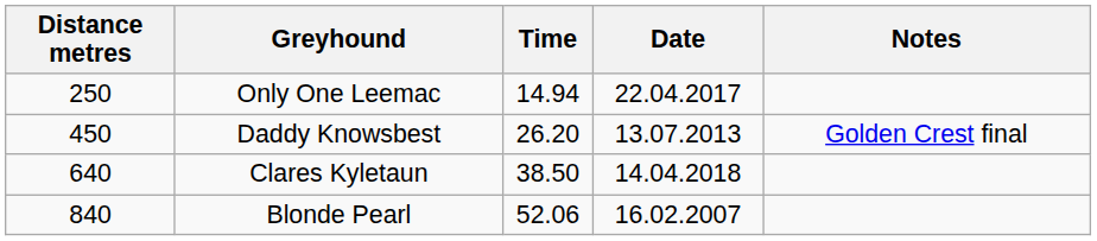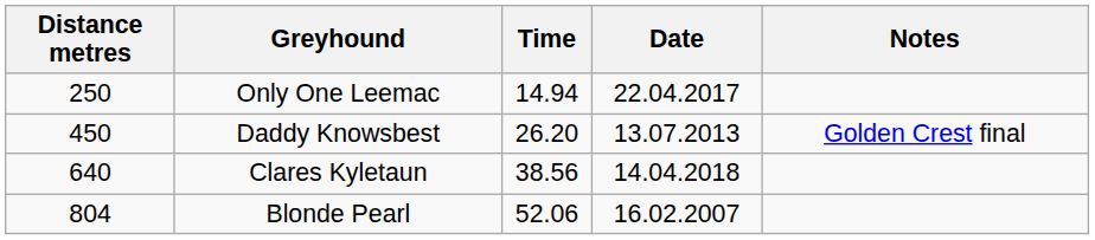 <table class="wikitable" style="font-size: 100%">
 <tr>
 <th width=100>Distance<br>metres</th>
 <th width=200>Greyhound</th>
 <th width=50>Time</th>
 <th width=100>Date</th>
 <th width=200>Notes</th>
 </tr>
 <tr align=center>
 <td>250</td>
 <td>Only One Leemac</td>
 <td>14.94</td>
 <td>22.04.2017</td>
 <td></td>
 </tr>
 <tr align=center>
 <td>450</td>
 <td>Daddy Knowsbest</td>
 <td>26.20</td>
 <td>13.07.2013</td>
 <td><a href='#'>Golden Crest</a> final</td>
 </tr>
 <tr align=center>
 <td>640</td>
 <td>Clares Kyletaun</td>
-<td>38.50</td>
+<td>38.56</td>
 <td>14.04.2018</td>
 <td></td>
 </tr>
 <tr align=center>
-<td>840</td>
+<td>804</td>
 <td>Blonde Pearl</td>
 <td>52.06</td>
 <td>16.02.2007</td>
 <td></td>
 </tr>
 </table>
